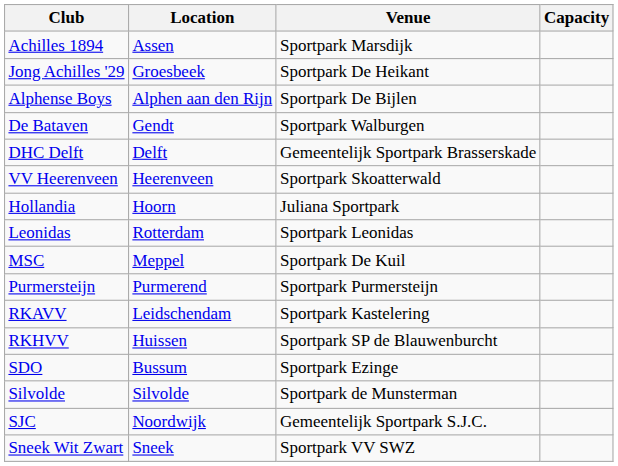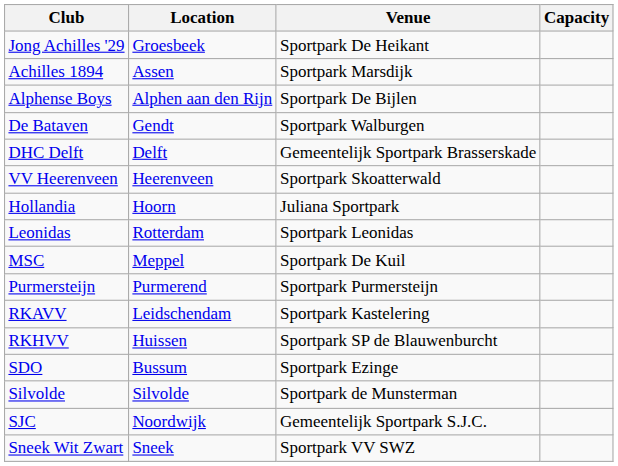 <table class="wikitable sortable">
 <tr>
 <th>Club</th>
 <th>Location</th>
 <th>Venue</th>
 <th>Capacity</th>
 </tr>
 <tr>
+<td><a href='#'>Jong Achilles '29</a></td>
+<td><a href='#'>Groesbeek</a></td>
+<td>Sportpark De Heikant</td>
+<td></td>
+</tr>
+<tr>
 <td><a href='#'>Achilles 1894</a></td>
 <td><a href='#'>Assen</a></td>
 <td>Sportpark Marsdijk</td>
-<td></td>
-</tr>
-<tr>
-<td><a href='#'>Jong Achilles '29</a></td>
-<td><a href='#'>Groesbeek</a></td>
-<td>Sportpark De Heikant</td>
 <td></td>
 </tr>
 <tr>
 <td><a href='#'>Alphense Boys</a></td>
 <td><a href='#'>Alphen aan den Rijn</a></td>
 <td>Sportpark De Bijlen</td>
 <td></td>
 </tr>
 <tr>
 <td><a href='#'>De Bataven</a></td>
 <td><a href='#'>Gendt</a></td>
 <td>Sportpark Walburgen</td>
 <td></td>
 </tr>
 <tr>
 <td><a href='#'>DHC Delft</a></td>
 <td><a href='#'>Delft</a></td>
 <td>Gemeentelijk Sportpark Brasserskade</td>
 <td></td>
 </tr>
 <tr>
 <td><a href='#'>VV Heerenveen</a></td>
 <td><a href='#'>Heerenveen</a></td>
 <td>Sportpark Skoatterwald</td>
 <td></td>
 </tr>
 <tr>
 <td><a href='#'>Hollandia</a></td>
 <td><a href='#'>Hoorn</a></td>
 <td>Juliana Sportpark</td>
 <td></td>
 </tr>
 <tr>
 <td><a href='#'>Leonidas</a></td>
 <td><a href='#'>Rotterdam</a></td>
 <td>Sportpark Leonidas</td>
 <td></td>
 </tr>
 <tr>
 <td><a href='#'>MSC</a></td>
 <td><a href='#'>Meppel</a></td>
 <td>Sportpark De Kuil</td>
 <td></td>
 </tr>
 <tr>
 <td><a href='#'>Purmersteijn</a></td>
 <td><a href='#'>Purmerend</a></td>
 <td>Sportpark Purmersteijn</td>
 <td></td>
 </tr>
 <tr>
 <td><a href='#'>RKAVV</a></td>
 <td><a href='#'>Leidschendam</a></td>
 <td>Sportpark Kastelering</td>
 <td></td>
 </tr>
 <tr>
 <td><a href='#'>RKHVV</a></td>
 <td><a href='#'>Huissen</a></td>
 <td>Sportpark SP de Blauwenburcht</td>
 <td></td>
 </tr>
 <tr>
 <td><a href='#'>SDO</a></td>
 <td><a href='#'>Bussum</a></td>
 <td>Sportpark Ezinge</td>
 <td></td>
 </tr>
 <tr>
 <td><a href='#'>Silvolde</a></td>
 <td><a href='#'>Silvolde</a></td>
 <td>Sportpark de Munsterman</td>
 <td></td>
 </tr>
 <tr>
 <td><a href='#'>SJC</a></td>
 <td><a href='#'>Noordwijk</a></td>
 <td>Gemeentelijk Sportpark S.J.C.</td>
 <td></td>
 </tr>
 <tr>
 <td><a href='#'>Sneek Wit Zwart</a></td>
 <td><a href='#'>Sneek</a></td>
 <td>Sportpark VV SWZ</td>
 <td></td>
 </tr>
 </table>
